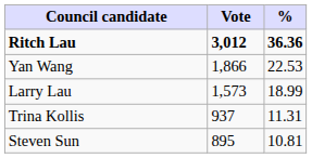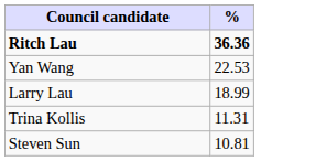 <table class="wikitable">
 <tr>
 <th style="background:#ddf; width:200px;">Council candidate</th>
-<th style="background:#ddf; width:50px;">Vote</th>
 <th style="background:#ddf; width:30px;">%</th>
 </tr>
 <tr>
 <td><strong>Ritch Lau</strong></td>
-<td><strong>3,012</strong></td>
 <td><strong>36.36</strong></td>
 </tr>
 <tr>
 <td>Yan Wang</td>
-<td>1,866</td>
 <td>22.53</td>
 </tr>
 <tr>
 <td>Larry Lau</td>
-<td>1,573</td>
 <td>18.99</td>
 </tr>
 <tr>
 <td>Trina Kollis</td>
-<td>937</td>
 <td>11.31</td>
 </tr>
 <tr>
 <td>Steven Sun</td>
-<td>895</td>
 <td>10.81</td>
 </tr>
 </table>
